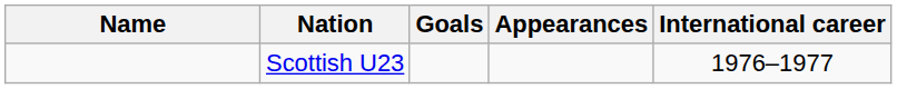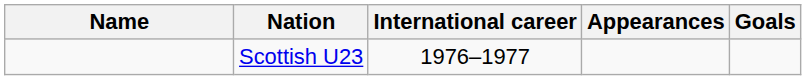 <table class="wikitable sortable" style="text-align: center;">
 <tr>
 <th style="width:10em">Name</th>
 <th>Nation</th>
+<th>International career</th>
+<th>Appearances</th>
 <th>Goals</th>
-<th>Appearances</th>
-<th>International career</th>
 </tr>
 <tr>
 <td align="left"></td>
 <td align="left"> <a href='#'>Scottish U23</a></td>
+<td>1976–1977</td>
 <td></td>
 <td></td>
-<td>1976–1977</td>
 </tr>
 </table>
